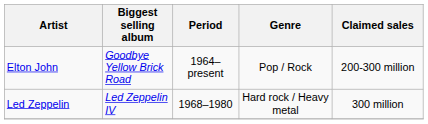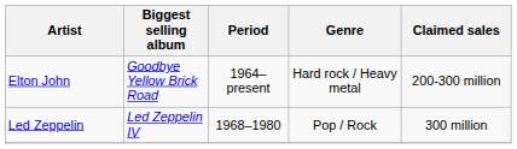 <table class="wikitable sortable" style="font-size:98%;">
 <tr>
 <th width="200">Artist</th>
 <th width="120">Biggest selling album</th>
 <th width="120">Period</th>
 <th width="200">Genre</th>
 <th width="180">Claimed sales</th>
 </tr>
 <tr>
 <td><a href='#'>Elton John</a></td>
 <td><em><a href='#'>Goodbye Yellow Brick Road</a></em></td>
 <td align="center">1964–present</td>
-<td align="center">Pop / Rock</td>
+<td align="center">Hard rock / Heavy metal</td>
 <td align="center">200-300 million</td>
 </tr>
 <tr>
 <td><a href='#'>Led Zeppelin</a></td>
 <td><em><a href='#'>Led Zeppelin IV</a></em></td>
 <td align="center">1968–1980</td>
-<td align="center">Hard rock / Heavy metal</td>
+<td align="center">Pop / Rock</td>
 <td align="center">300 million</td>
 </tr>
 <tr>
 </tr>
 </table>
